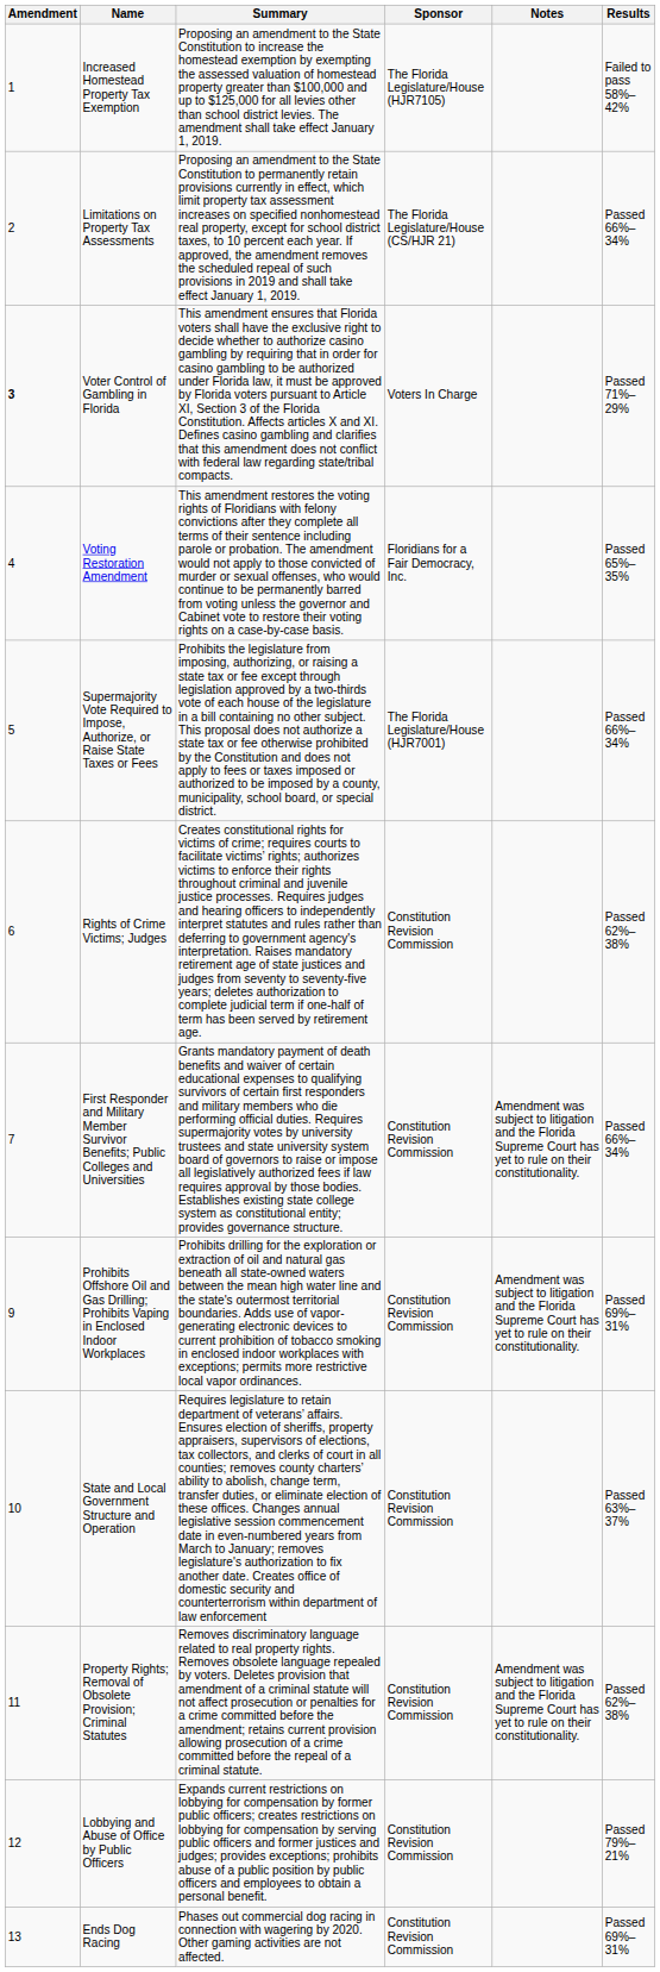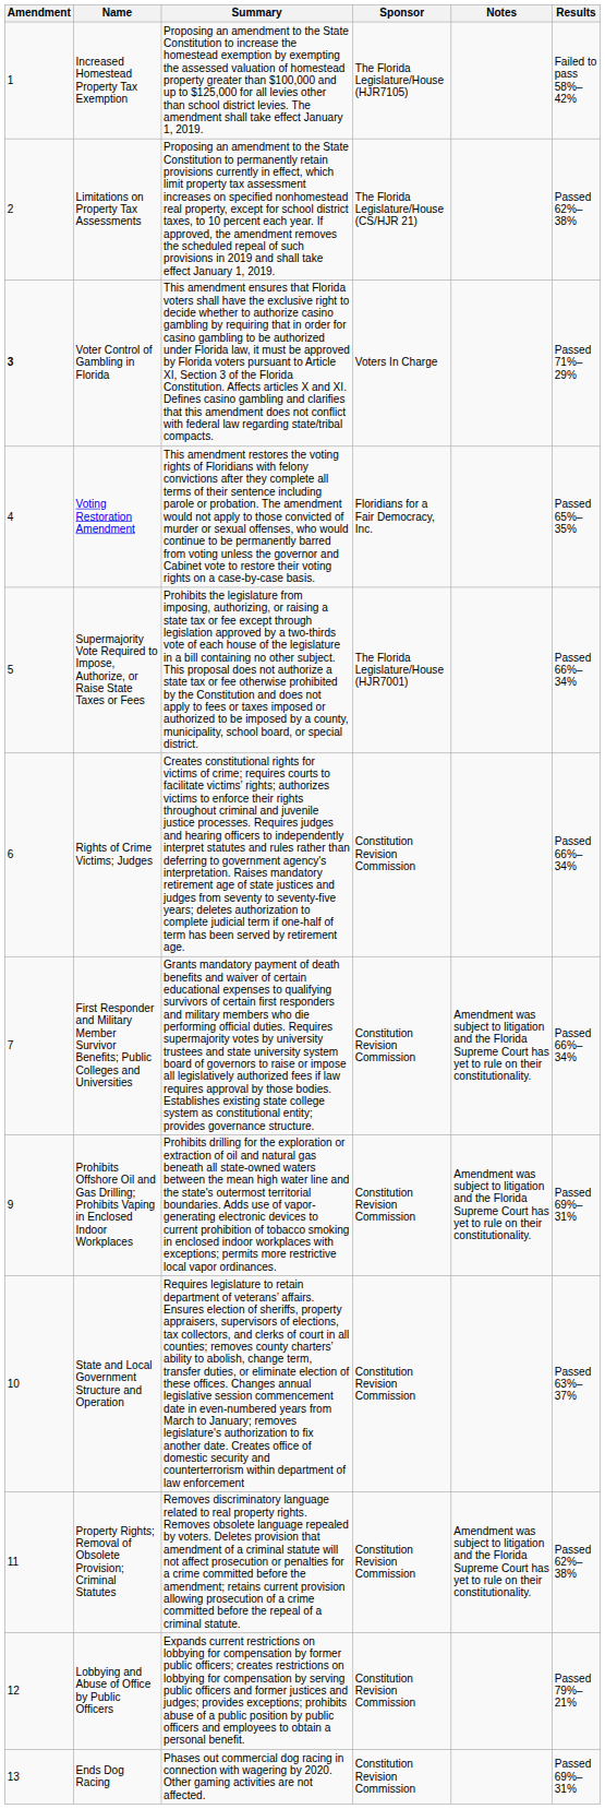 <table class="wikitable">
 <tr>
 <th>Amendment</th>
 <th>Name</th>
 <th>Summary</th>
 <th>Sponsor</th>
 <th>Notes</th>
 <th>Results</th>
 </tr>
 <tr>
 <td>1</td>
 <td>Increased Homestead Property Tax Exemption</td>
 <td>Proposing an amendment to the State Constitution to increase the homestead exemption by exempting the assessed valuation of homestead property greater than $100,000 and up to $125,000 for all levies other than school district levies. The amendment shall take effect January 1, 2019.</td>
 <td>The Florida Legislature/House   (HJR7105)</td>
 <td></td>
 <td>Failed to pass 58%–42%</td>
 </tr>
 <tr>
 <td>2</td>
 <td>Limitations on Property Tax Assessments</td>
 <td>Proposing an amendment to the State Constitution to permanently retain provisions currently in effect, which limit property tax assessment increases on specified nonhomestead real property, except for school district taxes, to 10 percent each year. If approved, the amendment removes the scheduled repeal of such provisions in 2019 and shall take effect January 1, 2019.</td>
 <td>The Florida Legislature/House   (CS/HJR 21)</td>
 <td></td>
-<td>Passed 66%–34%</td>
+<td>Passed 62%–38%</td>
 </tr>
 <tr>
 <td><strong>3</strong></td>
 <td>Voter Control of Gambling in Florida</td>
 <td>This amendment ensures that Florida voters shall have the exclusive right to decide whether to authorize casino gambling by requiring that in order for casino gambling to be authorized under Florida law, it must be approved by Florida voters pursuant to Article XI, Section 3 of the Florida Constitution. Affects articles X and XI. Defines casino gambling and clarifies that this amendment does not conflict with federal law regarding state/tribal compacts.</td>
 <td>Voters In Charge</td>
 <td></td>
 <td>Passed 71%–29%</td>
 </tr>
 <tr>
 <td>4</td>
 <td><a href='#'>Voting Restoration Amendment</a></td>
 <td>This amendment restores the voting rights of Floridians with felony convictions after they complete all terms of their sentence including parole or probation. The amendment would not apply to those convicted of murder or sexual offenses, who would continue to be permanently barred from voting unless the governor and Cabinet vote to restore their voting rights on a case-by-case basis.</td>
 <td>Floridians for a Fair Democracy, Inc.</td>
 <td></td>
 <td>Passed 65%–35%</td>
 </tr>
 <tr>
 <td>5</td>
 <td>Supermajority Vote Required to Impose, Authorize, or Raise State Taxes or Fees</td>
 <td>Prohibits the legislature from imposing, authorizing, or raising a state tax or fee except through legislation approved by a two-thirds vote of each house of the legislature in a bill containing no other subject. This proposal does not authorize a state tax or fee otherwise prohibited by the Constitution and does not apply to fees or taxes imposed or authorized to be imposed by a county, municipality, school board, or special district.</td>
 <td>The Florida Legislature/House   (HJR7001)</td>
 <td></td>
 <td>Passed 66%–34%</td>
 </tr>
 <tr>
 <td>6</td>
 <td>Rights of Crime Victims; Judges</td>
 <td>Creates constitutional rights for victims of crime; requires courts to facilitate victims’ rights; authorizes victims to enforce their rights throughout criminal and juvenile justice processes. Requires judges and hearing officers to independently interpret statutes and rules rather than deferring to government agency's interpretation. Raises mandatory retirement age of state justices and judges from seventy to seventy-five years; deletes authorization to complete judicial term if one-half of term has been served by retirement age.</td>
 <td>Constitution Revision Commission</td>
 <td></td>
-<td>Passed 62%–38%</td>
+<td>Passed 66%–34%</td>
 </tr>
 <tr>
 <td>7</td>
 <td>First Responder and Military Member Survivor Benefits; Public Colleges and Universities</td>
 <td>Grants mandatory payment of death benefits and waiver of certain educational expenses to qualifying survivors of certain first responders and military members who die performing official duties. Requires supermajority votes by university trustees and state university system board of governors to raise or impose all legislatively authorized fees if law requires approval by those bodies. Establishes existing state college system as constitutional entity; provides governance structure.</td>
 <td>Constitution Revision Commission</td>
 <td>Amendment was subject to litigation and the Florida Supreme Court has yet to rule on their constitutionality.</td>
 <td>Passed 66%–34%</td>
 </tr>
 <tr>
 <td>9</td>
 <td>Prohibits Offshore Oil and Gas Drilling; Prohibits Vaping in Enclosed Indoor Workplaces</td>
 <td>Prohibits drilling for the exploration or extraction of oil and natural gas beneath all state-owned waters between the mean high water line and the state's outermost territorial boundaries. Adds use of vapor-generating electronic devices to current prohibition of tobacco smoking in enclosed indoor workplaces with exceptions; permits more restrictive local vapor ordinances.</td>
 <td>Constitution Revision Commission</td>
 <td>Amendment was subject to litigation and the Florida Supreme Court has yet to rule on their constitutionality.</td>
 <td>Passed 69%–31%</td>
 </tr>
 <tr>
 <td>10</td>
 <td>State and Local Government Structure and Operation</td>
 <td>Requires legislature to retain department of veterans’ affairs. Ensures election of sheriffs, property appraisers, supervisors of elections, tax collectors, and clerks of court in all counties; removes county charters’ ability to abolish, change term, transfer duties, or eliminate election of these offices. Changes annual legislative session commencement date in even-numbered years from March to January; removes legislature's authorization to fix another date. Creates office of domestic security and counterterrorism within department of law enforcement</td>
 <td>Constitution Revision Commission</td>
 <td></td>
 <td>Passed 63%–37%</td>
 </tr>
 <tr>
 <td>11</td>
 <td>Property Rights; Removal of Obsolete Provision; Criminal Statutes</td>
 <td>Removes discriminatory language related to real property rights. Removes obsolete language repealed by voters. Deletes provision that amendment of a criminal statute will not affect prosecution or penalties for a crime committed before the amendment; retains current provision allowing prosecution of a crime committed before the repeal of a criminal statute.</td>
 <td>Constitution Revision Commission</td>
 <td>Amendment was subject to litigation and the Florida Supreme Court has yet to rule on their constitutionality.</td>
 <td>Passed 62%–38%</td>
 </tr>
 <tr>
 <td>12</td>
 <td>Lobbying and Abuse of Office by Public Officers</td>
 <td>Expands current restrictions on lobbying for compensation by former public officers; creates restrictions on lobbying for compensation by serving public officers and former justices and judges; provides exceptions; prohibits abuse of a public position by public officers and employees to obtain a personal benefit.</td>
 <td>Constitution Revision Commission</td>
 <td></td>
 <td>Passed 79%–21%</td>
 </tr>
 <tr>
 <td>13</td>
 <td>Ends Dog Racing</td>
 <td>Phases out commercial dog racing in connection with wagering by 2020. Other gaming activities are not affected.</td>
 <td>Constitution Revision Commission</td>
 <td></td>
 <td>Passed 69%–31%</td>
 </tr>
 </table>
